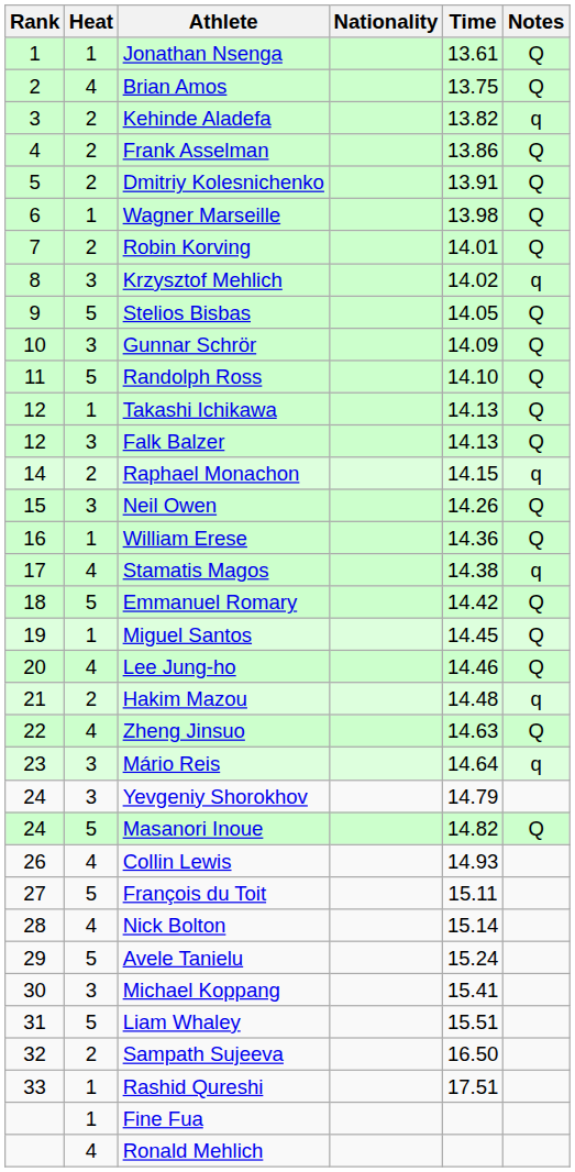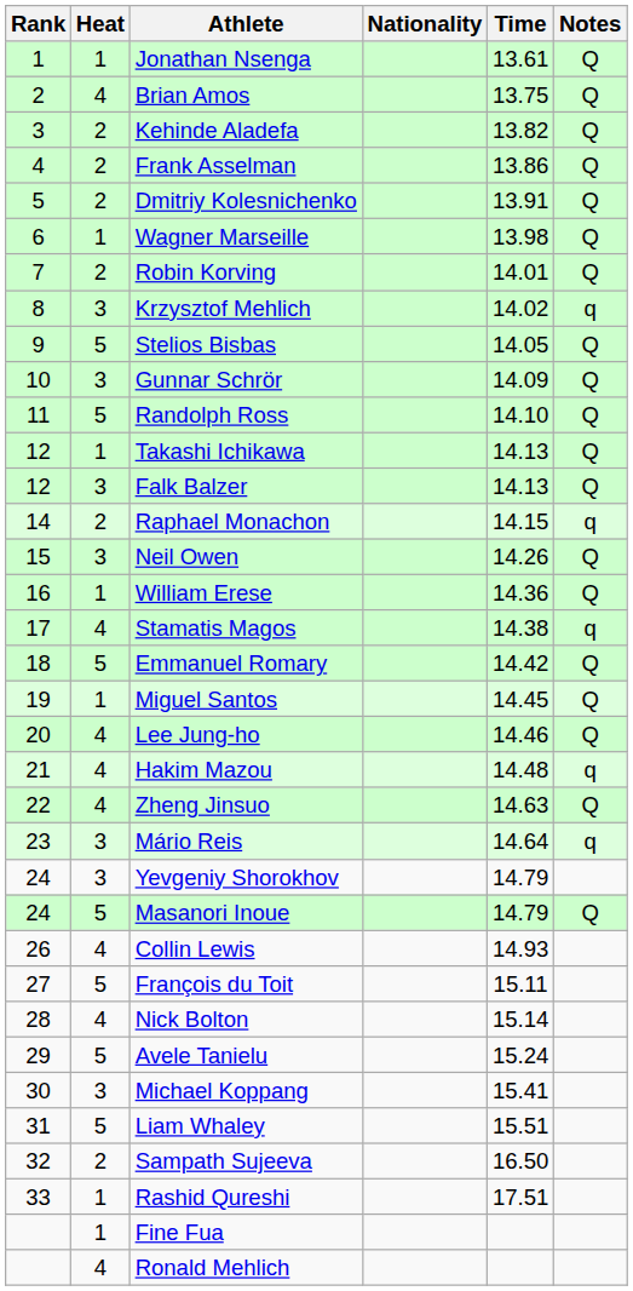 <table class="wikitable sortable" style="text-align:center;font-size:95%">
 <tr>
 <th>Rank</th>
 <th>Heat</th>
 <th>Athlete</th>
 <th>Nationality</th>
 <th>Time</th>
 <th>Notes</th>
 </tr>
 <tr bgcolor=ccffcc>
 <td>1</td>
 <td>1</td>
 <td align="left"><a href='#'>Jonathan Nsenga</a></td>
 <td align=left></td>
 <td>13.61</td>
 <td>Q</td>
 </tr>
 <tr bgcolor=ccffcc>
 <td>2</td>
 <td>4</td>
 <td align="left"><a href='#'>Brian Amos</a></td>
 <td align=left></td>
 <td>13.75</td>
 <td>Q</td>
 </tr>
 <tr bgcolor=ccffcc>
 <td>3</td>
 <td>2</td>
 <td align="left"><a href='#'>Kehinde Aladefa</a></td>
 <td align=left></td>
 <td>13.82</td>
-<td>q</td>
+<td>Q</td>
 </tr>
 <tr bgcolor=ccffcc>
 <td>4</td>
 <td>2</td>
 <td align="left"><a href='#'>Frank Asselman</a></td>
 <td align=left></td>
 <td>13.86</td>
 <td>Q</td>
 </tr>
 <tr bgcolor=ccffcc>
 <td>5</td>
 <td>2</td>
 <td align="left"><a href='#'>Dmitriy Kolesnichenko</a></td>
 <td align=left></td>
 <td>13.91</td>
 <td>Q</td>
 </tr>
 <tr bgcolor=ccffcc>
 <td>6</td>
 <td>1</td>
 <td align="left"><a href='#'>Wagner Marseille</a></td>
 <td align=left></td>
 <td>13.98</td>
 <td>Q</td>
 </tr>
 <tr bgcolor=ccffcc>
 <td>7</td>
 <td>2</td>
 <td align="left"><a href='#'>Robin Korving</a></td>
 <td align=left></td>
 <td>14.01</td>
 <td>Q</td>
 </tr>
 <tr bgcolor=ccffcc>
 <td>8</td>
 <td>3</td>
 <td align="left"><a href='#'>Krzysztof Mehlich</a></td>
 <td align=left></td>
 <td>14.02</td>
 <td>q</td>
 </tr>
 <tr bgcolor=ccffcc>
 <td>9</td>
 <td>5</td>
 <td align="left"><a href='#'>Stelios Bisbas</a></td>
 <td align=left></td>
 <td>14.05</td>
 <td>Q</td>
 </tr>
 <tr bgcolor=ccffcc>
 <td>10</td>
 <td>3</td>
 <td align="left"><a href='#'>Gunnar Schrör</a></td>
 <td align=left></td>
 <td>14.09</td>
 <td>Q</td>
 </tr>
 <tr bgcolor=ccffcc>
 <td>11</td>
 <td>5</td>
 <td align="left"><a href='#'>Randolph Ross</a></td>
 <td align=left></td>
 <td>14.10</td>
 <td>Q</td>
 </tr>
 <tr bgcolor=ccffcc>
 <td>12</td>
 <td>1</td>
 <td align="left"><a href='#'>Takashi Ichikawa</a></td>
 <td align=left></td>
 <td>14.13</td>
 <td>Q</td>
 </tr>
 <tr bgcolor=ccffcc>
 <td>12</td>
 <td>3</td>
 <td align="left"><a href='#'>Falk Balzer</a></td>
 <td align=left></td>
 <td>14.13</td>
 <td>Q</td>
 </tr>
 <tr bgcolor=ddffdd>
 <td>14</td>
 <td>2</td>
 <td align="left"><a href='#'>Raphael Monachon</a></td>
 <td align=left></td>
 <td>14.15</td>
 <td>q</td>
 </tr>
 <tr bgcolor=ccffcc>
 <td>15</td>
 <td>3</td>
 <td align="left"><a href='#'>Neil Owen</a></td>
 <td align=left></td>
 <td>14.26</td>
 <td>Q</td>
 </tr>
 <tr bgcolor=ccffcc>
 <td>16</td>
 <td>1</td>
 <td align="left"><a href='#'>William Erese</a></td>
 <td align=left></td>
 <td>14.36</td>
 <td>Q</td>
 </tr>
 <tr bgcolor=ccffcc>
 <td>17</td>
 <td>4</td>
 <td align="left"><a href='#'>Stamatis Magos</a></td>
 <td align=left></td>
 <td>14.38</td>
 <td>q</td>
 </tr>
 <tr bgcolor=ccffcc>
 <td>18</td>
 <td>5</td>
 <td align="left"><a href='#'>Emmanuel Romary</a></td>
 <td align=left></td>
 <td>14.42</td>
 <td>Q</td>
 </tr>
 <tr bgcolor=ddffdd>
 <td>19</td>
 <td>1</td>
 <td align="left"><a href='#'>Miguel Santos</a></td>
 <td align=left></td>
 <td>14.45</td>
 <td>Q</td>
 </tr>
 <tr bgcolor=ccffcc>
 <td>20</td>
 <td>4</td>
 <td align="left"><a href='#'>Lee Jung-ho</a></td>
 <td align=left></td>
 <td>14.46</td>
 <td>Q</td>
 </tr>
 <tr bgcolor=ddffdd>
 <td>21</td>
-<td>2</td>
+<td>4</td>
 <td align="left"><a href='#'>Hakim Mazou</a></td>
 <td align=left></td>
 <td>14.48</td>
 <td>q</td>
 </tr>
 <tr bgcolor=ccffcc>
 <td>22</td>
 <td>4</td>
 <td align="left"><a href='#'>Zheng Jinsuo</a></td>
 <td align=left></td>
 <td>14.63</td>
 <td>Q</td>
 </tr>
 <tr bgcolor=ddffdd>
 <td>23</td>
 <td>3</td>
 <td align="left"><a href='#'>Mário Reis</a></td>
 <td align=left></td>
 <td>14.64</td>
 <td>q</td>
 </tr>
 <tr>
 <td>24</td>
 <td>3</td>
 <td align="left"><a href='#'>Yevgeniy Shorokhov</a></td>
 <td align=left></td>
 <td>14.79</td>
 <td></td>
 </tr>
 <tr bgcolor=ccffcc>
 <td>24</td>
 <td>5</td>
 <td align="left"><a href='#'>Masanori Inoue</a></td>
 <td align=left></td>
-<td>14.82</td>
+<td>14.79</td>
 <td>Q</td>
 </tr>
 <tr>
 <td>26</td>
 <td>4</td>
 <td align="left"><a href='#'>Collin Lewis</a></td>
 <td align=left></td>
 <td>14.93</td>
 <td></td>
 </tr>
 <tr>
 <td>27</td>
 <td>5</td>
 <td align="left"><a href='#'>François du Toit</a></td>
 <td align=left></td>
 <td>15.11</td>
 <td></td>
 </tr>
 <tr>
 <td>28</td>
 <td>4</td>
 <td align="left"><a href='#'>Nick Bolton</a></td>
 <td align=left></td>
 <td>15.14</td>
 <td></td>
 </tr>
 <tr>
 <td>29</td>
 <td>5</td>
 <td align="left"><a href='#'>Avele Tanielu</a></td>
 <td align=left></td>
 <td>15.24</td>
 <td></td>
 </tr>
 <tr>
 <td>30</td>
 <td>3</td>
 <td align="left"><a href='#'>Michael Koppang</a></td>
 <td align=left></td>
 <td>15.41</td>
 <td></td>
 </tr>
 <tr>
 <td>31</td>
 <td>5</td>
 <td align="left"><a href='#'>Liam Whaley</a></td>
 <td align=left></td>
 <td>15.51</td>
 <td></td>
 </tr>
 <tr>
 <td>32</td>
 <td>2</td>
 <td align="left"><a href='#'>Sampath Sujeeva</a></td>
 <td align=left></td>
 <td>16.50</td>
 <td></td>
 </tr>
 <tr>
 <td>33</td>
 <td>1</td>
 <td align="left"><a href='#'>Rashid Qureshi</a></td>
 <td align=left></td>
 <td>17.51</td>
 <td></td>
 </tr>
 <tr>
 <td></td>
 <td>1</td>
 <td align="left"><a href='#'>Fine Fua</a></td>
 <td align=left></td>
 <td></td>
 <td></td>
 </tr>
 <tr>
 <td></td>
 <td>4</td>
 <td align="left"><a href='#'>Ronald Mehlich</a></td>
 <td align=left></td>
 <td></td>
 <td></td>
 </tr>
 </table>
